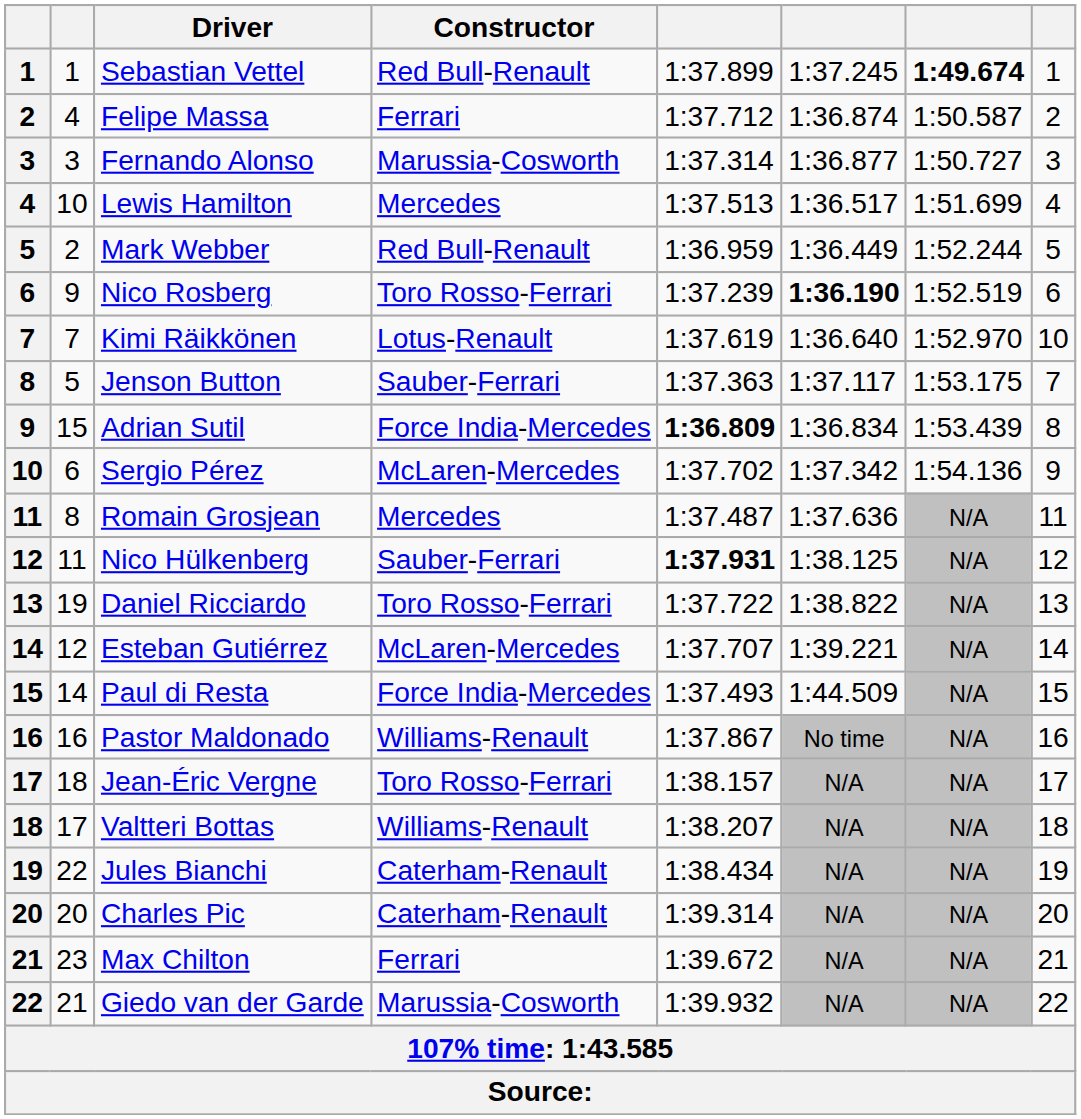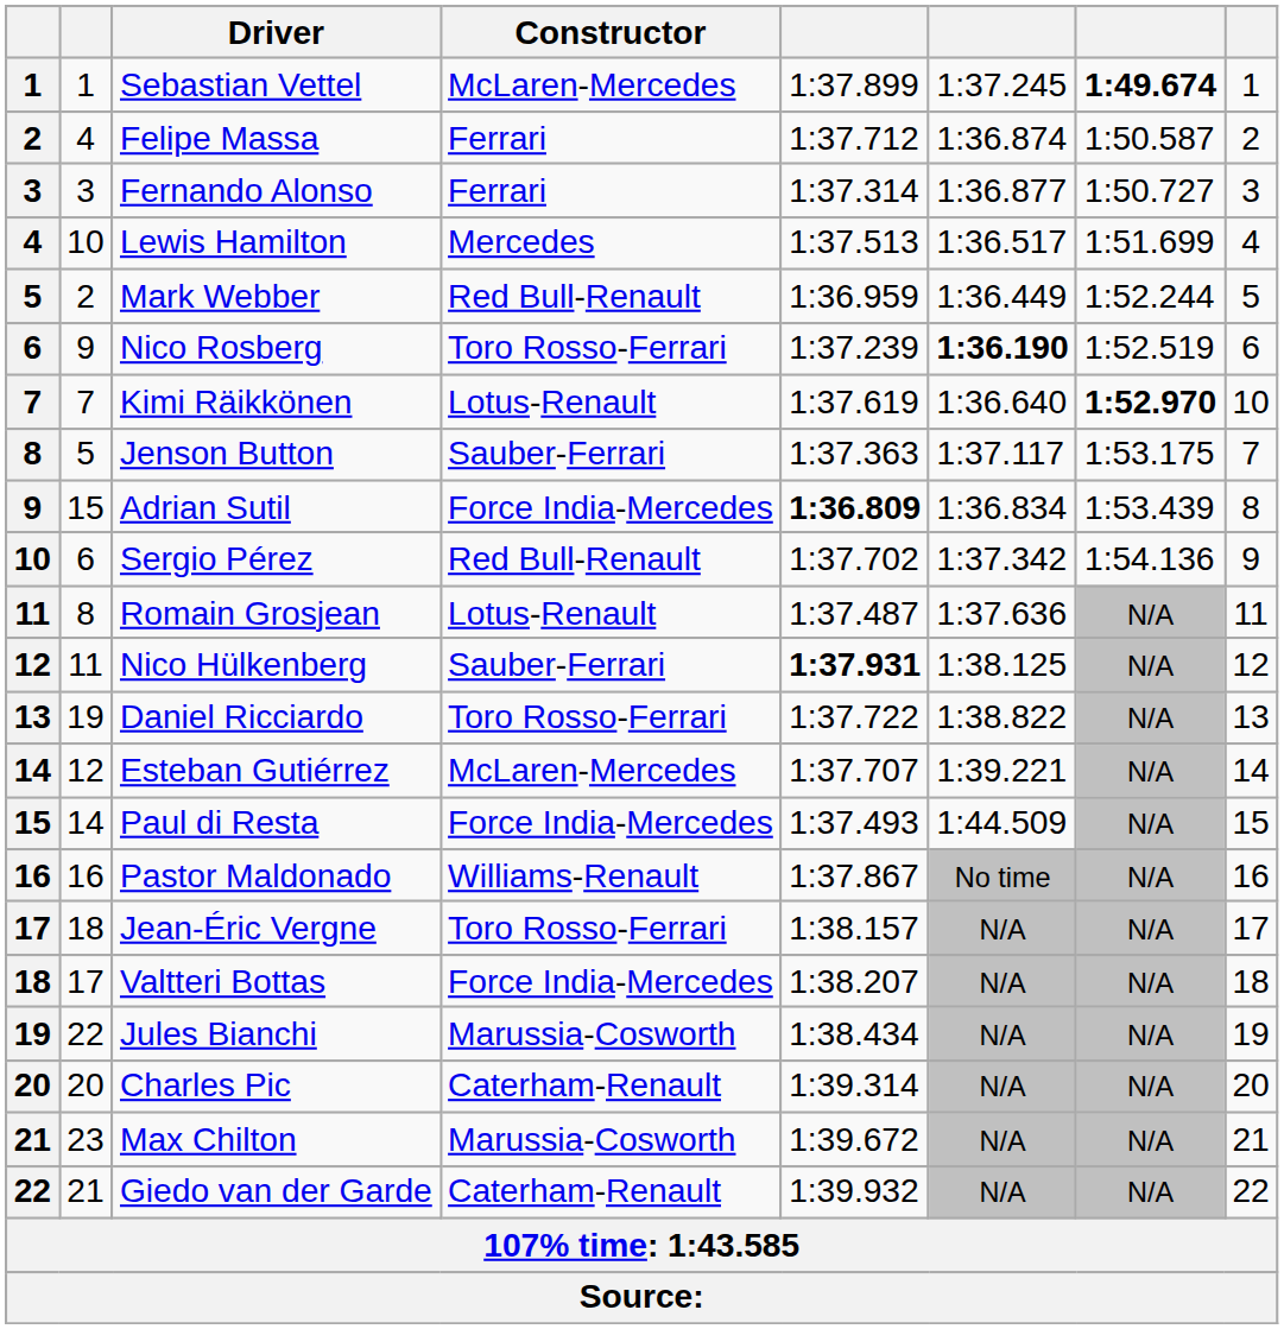 <table class="wikitable sortable" style="font-size:85%">
 <tr>
 <th scope="col"></th>
 <th scope="col"></th>
 <th scope="col">Driver</th>
 <th scope="col">Constructor</th>
 <th scope="col"></th>
 <th scope="col"></th>
 <th scope="col"></th>
 <th scope="col"></th>
 </tr>
 <tr>
 <th scope="row">1</th>
 <td align="center">1</td>
 <td data-sort-value="VET"> <a href='#'>Sebastian Vettel</a></td>
-<td><a href='#'>Red Bull</a>-<a href='#'>Renault</a></td>
+<td><a href='#'>McLaren</a>-<a href='#'>Mercedes</a></td>
 <td>1:37.899</td>
 <td>1:37.245</td>
 <td><strong>1:49.674</strong></td>
 <td align="center">1</td>
 </tr>
 <tr>
 <th scope="row">2</th>
 <td align="center">4</td>
 <td data-sort-value="MAS"> <a href='#'>Felipe Massa</a></td>
 <td><a href='#'>Ferrari</a></td>
 <td>1:37.712</td>
 <td>1:36.874</td>
 <td>1:50.587</td>
 <td align="center">2</td>
 </tr>
 <tr>
 <th scope="row">3</th>
 <td align="center">3</td>
 <td data-sort-value="ALO"> <a href='#'>Fernando Alonso</a></td>
-<td><a href='#'>Marussia</a>-<a href='#'>Cosworth</a></td>
+<td><a href='#'>Ferrari</a></td>
 <td>1:37.314</td>
 <td>1:36.877</td>
 <td>1:50.727</td>
 <td align="center">3</td>
 </tr>
 <tr>
 <th scope="row">4</th>
 <td align="center">10</td>
 <td data-sort-value="HAM"> <a href='#'>Lewis Hamilton</a></td>
 <td><a href='#'>Mercedes</a></td>
 <td>1:37.513</td>
 <td>1:36.517</td>
 <td>1:51.699</td>
 <td align="center">4</td>
 </tr>
 <tr>
 <th scope="row">5</th>
 <td align="center">2</td>
 <td data-sort-value="WEB"> <a href='#'>Mark Webber</a></td>
 <td><a href='#'>Red Bull</a>-<a href='#'>Renault</a></td>
 <td>1:36.959</td>
 <td>1:36.449</td>
 <td>1:52.244</td>
 <td align="center">5</td>
 </tr>
 <tr>
 <th scope="row">6</th>
 <td align="center">9</td>
 <td data-sort-value="ROS"> <a href='#'>Nico Rosberg</a></td>
 <td><a href='#'>Toro Rosso</a>-<a href='#'>Ferrari</a></td>
 <td>1:37.239</td>
 <td><strong>1:36.190</strong></td>
 <td>1:52.519</td>
 <td align="center">6</td>
 </tr>
 <tr>
 <th scope="row">7</th>
 <td align="center">7</td>
 <td data-sort-value="RAI"> <a href='#'>Kimi Räikkönen</a></td>
 <td><a href='#'>Lotus</a>-<a href='#'>Renault</a></td>
 <td>1:37.619</td>
 <td>1:36.640</td>
-<td>1:52.970</td>
+<td><strong>1:52.970</strong></td>
 <td align="center">10</td>
 </tr>
 <tr>
 <th scope="row">8</th>
 <td align="center">5</td>
 <td data-sort-value="BUT"> <a href='#'>Jenson Button</a></td>
 <td><a href='#'>Sauber</a>-<a href='#'>Ferrari</a></td>
 <td>1:37.363</td>
 <td>1:37.117</td>
 <td>1:53.175</td>
 <td align="center">7</td>
 </tr>
 <tr>
 <th scope="row">9</th>
 <td align="center">15</td>
 <td data-sort-value="SUT"> <a href='#'>Adrian Sutil</a></td>
 <td><a href='#'>Force India</a>-<a href='#'>Mercedes</a></td>
 <td><strong>1:36.809</strong></td>
 <td>1:36.834</td>
 <td>1:53.439</td>
 <td align="center">8</td>
 </tr>
 <tr>
 <th scope="row">10</th>
 <td align="center">6</td>
 <td data-sort-value="PER"> <a href='#'>Sergio Pérez</a></td>
-<td><a href='#'>McLaren</a>-<a href='#'>Mercedes</a></td>
+<td><a href='#'>Red Bull</a>-<a href='#'>Renault</a></td>
 <td>1:37.702</td>
 <td>1:37.342</td>
 <td>1:54.136</td>
 <td align="center">9</td>
 </tr>
 <tr>
 <th scope="row">11</th>
 <td align="center">8</td>
 <td data-sort-value="GRO"> <a href='#'>Romain Grosjean</a></td>
-<td><a href='#'>Mercedes</a></td>
+<td><a href='#'>Lotus</a>-<a href='#'>Renault</a></td>
 <td>1:37.487</td>
 <td>1:37.636</td>
 <td style="background: silver" align="center" data-sort-value="11"><small>N/A</small></td>
 <td align="center">11</td>
 </tr>
 <tr>
 <th scope="row">12</th>
 <td align="center">11</td>
 <td data-sort-value="HUL"> <a href='#'>Nico Hülkenberg</a></td>
 <td><a href='#'>Sauber</a>-<a href='#'>Ferrari</a></td>
 <td><strong>1:37.931</strong></td>
 <td>1:38.125</td>
 <td style="background: silver" align="center" data-sort-value="12"><small>N/A</small></td>
 <td align="center">12</td>
 </tr>
 <tr>
 <th scope="row">13</th>
 <td align="center">19</td>
 <td data-sort-value="RIC"> <a href='#'>Daniel Ricciardo</a></td>
 <td><a href='#'>Toro Rosso</a>-<a href='#'>Ferrari</a></td>
 <td>1:37.722</td>
 <td>1:38.822</td>
 <td style="background: silver" align="center" data-sort-value="13"><small>N/A</small></td>
 <td align="center">13</td>
 </tr>
 <tr>
 <th scope="row">14</th>
 <td align="center">12</td>
 <td data-sort-value="GUT"> <a href='#'>Esteban Gutiérrez</a></td>
 <td><a href='#'>McLaren</a>-<a href='#'>Mercedes</a></td>
 <td>1:37.707</td>
 <td>1:39.221</td>
 <td style="background: silver" align="center" data-sort-value="14"><small>N/A</small></td>
 <td align="center">14</td>
 </tr>
 <tr>
 <th scope="row">15</th>
 <td align="center">14</td>
 <td data-sort-value="DIR"> <a href='#'>Paul di Resta</a></td>
 <td><a href='#'>Force India</a>-<a href='#'>Mercedes</a></td>
 <td>1:37.493</td>
 <td>1:44.509</td>
 <td style="background: silver" align="center" data-sort-value="15"><small>N/A</small></td>
 <td align="center">15</td>
 </tr>
 <tr>
 <th scope="row">16</th>
 <td align="center">16</td>
 <td data-sort-value="MAL"> <a href='#'>Pastor Maldonado</a></td>
 <td><a href='#'>Williams</a>-<a href='#'>Renault</a></td>
 <td>1:37.867</td>
 <td style="background: silver" align="center" data-sort-value="16"><small>No time</small></td>
 <td style="background: silver" align="center" data-sort-value="16"><small>N/A</small></td>
 <td align="center">16</td>
 </tr>
 <tr>
 <th scope="row">17</th>
 <td align="center">18</td>
 <td data-sort-value="VER"> <a href='#'>Jean-Éric Vergne</a></td>
 <td><a href='#'>Toro Rosso</a>-<a href='#'>Ferrari</a></td>
 <td>1:38.157</td>
 <td style="background: silver" align="center" data-sort-value="17"><small>N/A</small></td>
 <td style="background: silver" align="center" data-sort-value="17"><small>N/A</small></td>
 <td align="center">17</td>
 </tr>
 <tr>
 <th scope="row">18</th>
 <td align="center">17</td>
 <td data-sort-value="BOT"> <a href='#'>Valtteri Bottas</a></td>
-<td><a href='#'>Williams</a>-<a href='#'>Renault</a></td>
+<td><a href='#'>Force India</a>-<a href='#'>Mercedes</a></td>
 <td>1:38.207</td>
 <td style="background: silver" align="center" data-sort-value="18"><small>N/A</small></td>
 <td style="background: silver" align="center" data-sort-value="18"><small>N/A</small></td>
 <td align="center">18</td>
 </tr>
 <tr>
 <th scope="row">19</th>
 <td align="center">22</td>
 <td data-sort-value="BIA"> <a href='#'>Jules Bianchi</a></td>
-<td><a href='#'>Caterham</a>-<a href='#'>Renault</a></td>
+<td><a href='#'>Marussia</a>-<a href='#'>Cosworth</a></td>
 <td>1:38.434</td>
 <td style="background: silver" align="center" data-sort-value="19"><small>N/A</small></td>
 <td style="background: silver" align="center" data-sort-value="19"><small>N/A</small></td>
 <td align="center">19</td>
 </tr>
 <tr>
 <th scope="row">20</th>
 <td align="center">20</td>
 <td data-sort-value="PIC"> <a href='#'>Charles Pic</a></td>
 <td><a href='#'>Caterham</a>-<a href='#'>Renault</a></td>
 <td>1:39.314</td>
 <td style="background: silver" align="center" data-sort-value="20"><small>N/A</small></td>
 <td style="background: silver" align="center" data-sort-value="20"><small>N/A</small></td>
 <td align="center">20</td>
 </tr>
 <tr>
 <th scope="row">21</th>
 <td align="center">23</td>
 <td data-sort-value="CHI"> <a href='#'>Max Chilton</a></td>
-<td><a href='#'>Ferrari</a></td>
+<td><a href='#'>Marussia</a>-<a href='#'>Cosworth</a></td>
 <td>1:39.672</td>
 <td style="background: silver" align="center" data-sort-value="21"><small>N/A</small></td>
 <td style="background: silver" align="center" data-sort-value="21"><small>N/A</small></td>
 <td align="center">21</td>
 </tr>
 <tr>
 <th scope="row">22</th>
 <td align="center">21</td>
 <td data-sort-value="VDG"> <a href='#'>Giedo van der Garde</a></td>
-<td><a href='#'>Marussia</a>-<a href='#'>Cosworth</a></td>
+<td><a href='#'>Caterham</a>-<a href='#'>Renault</a></td>
 <td>1:39.932</td>
 <td style="background: silver" align="center" data-sort-value="22"><small>N/A</small></td>
 <td style="background: silver" align="center" data-sort-value="22"><small>N/A</small></td>
 <td align="center">22</td>
 </tr>
 <tr class="sortbottom">
 <th colspan="8"><a href='#'>107% time</a>: 1:43.585</th>
 </tr>
 <tr>
 <th colspan="8">Source:</th>
 </tr>
 <tr>
 </tr>
 </table>
